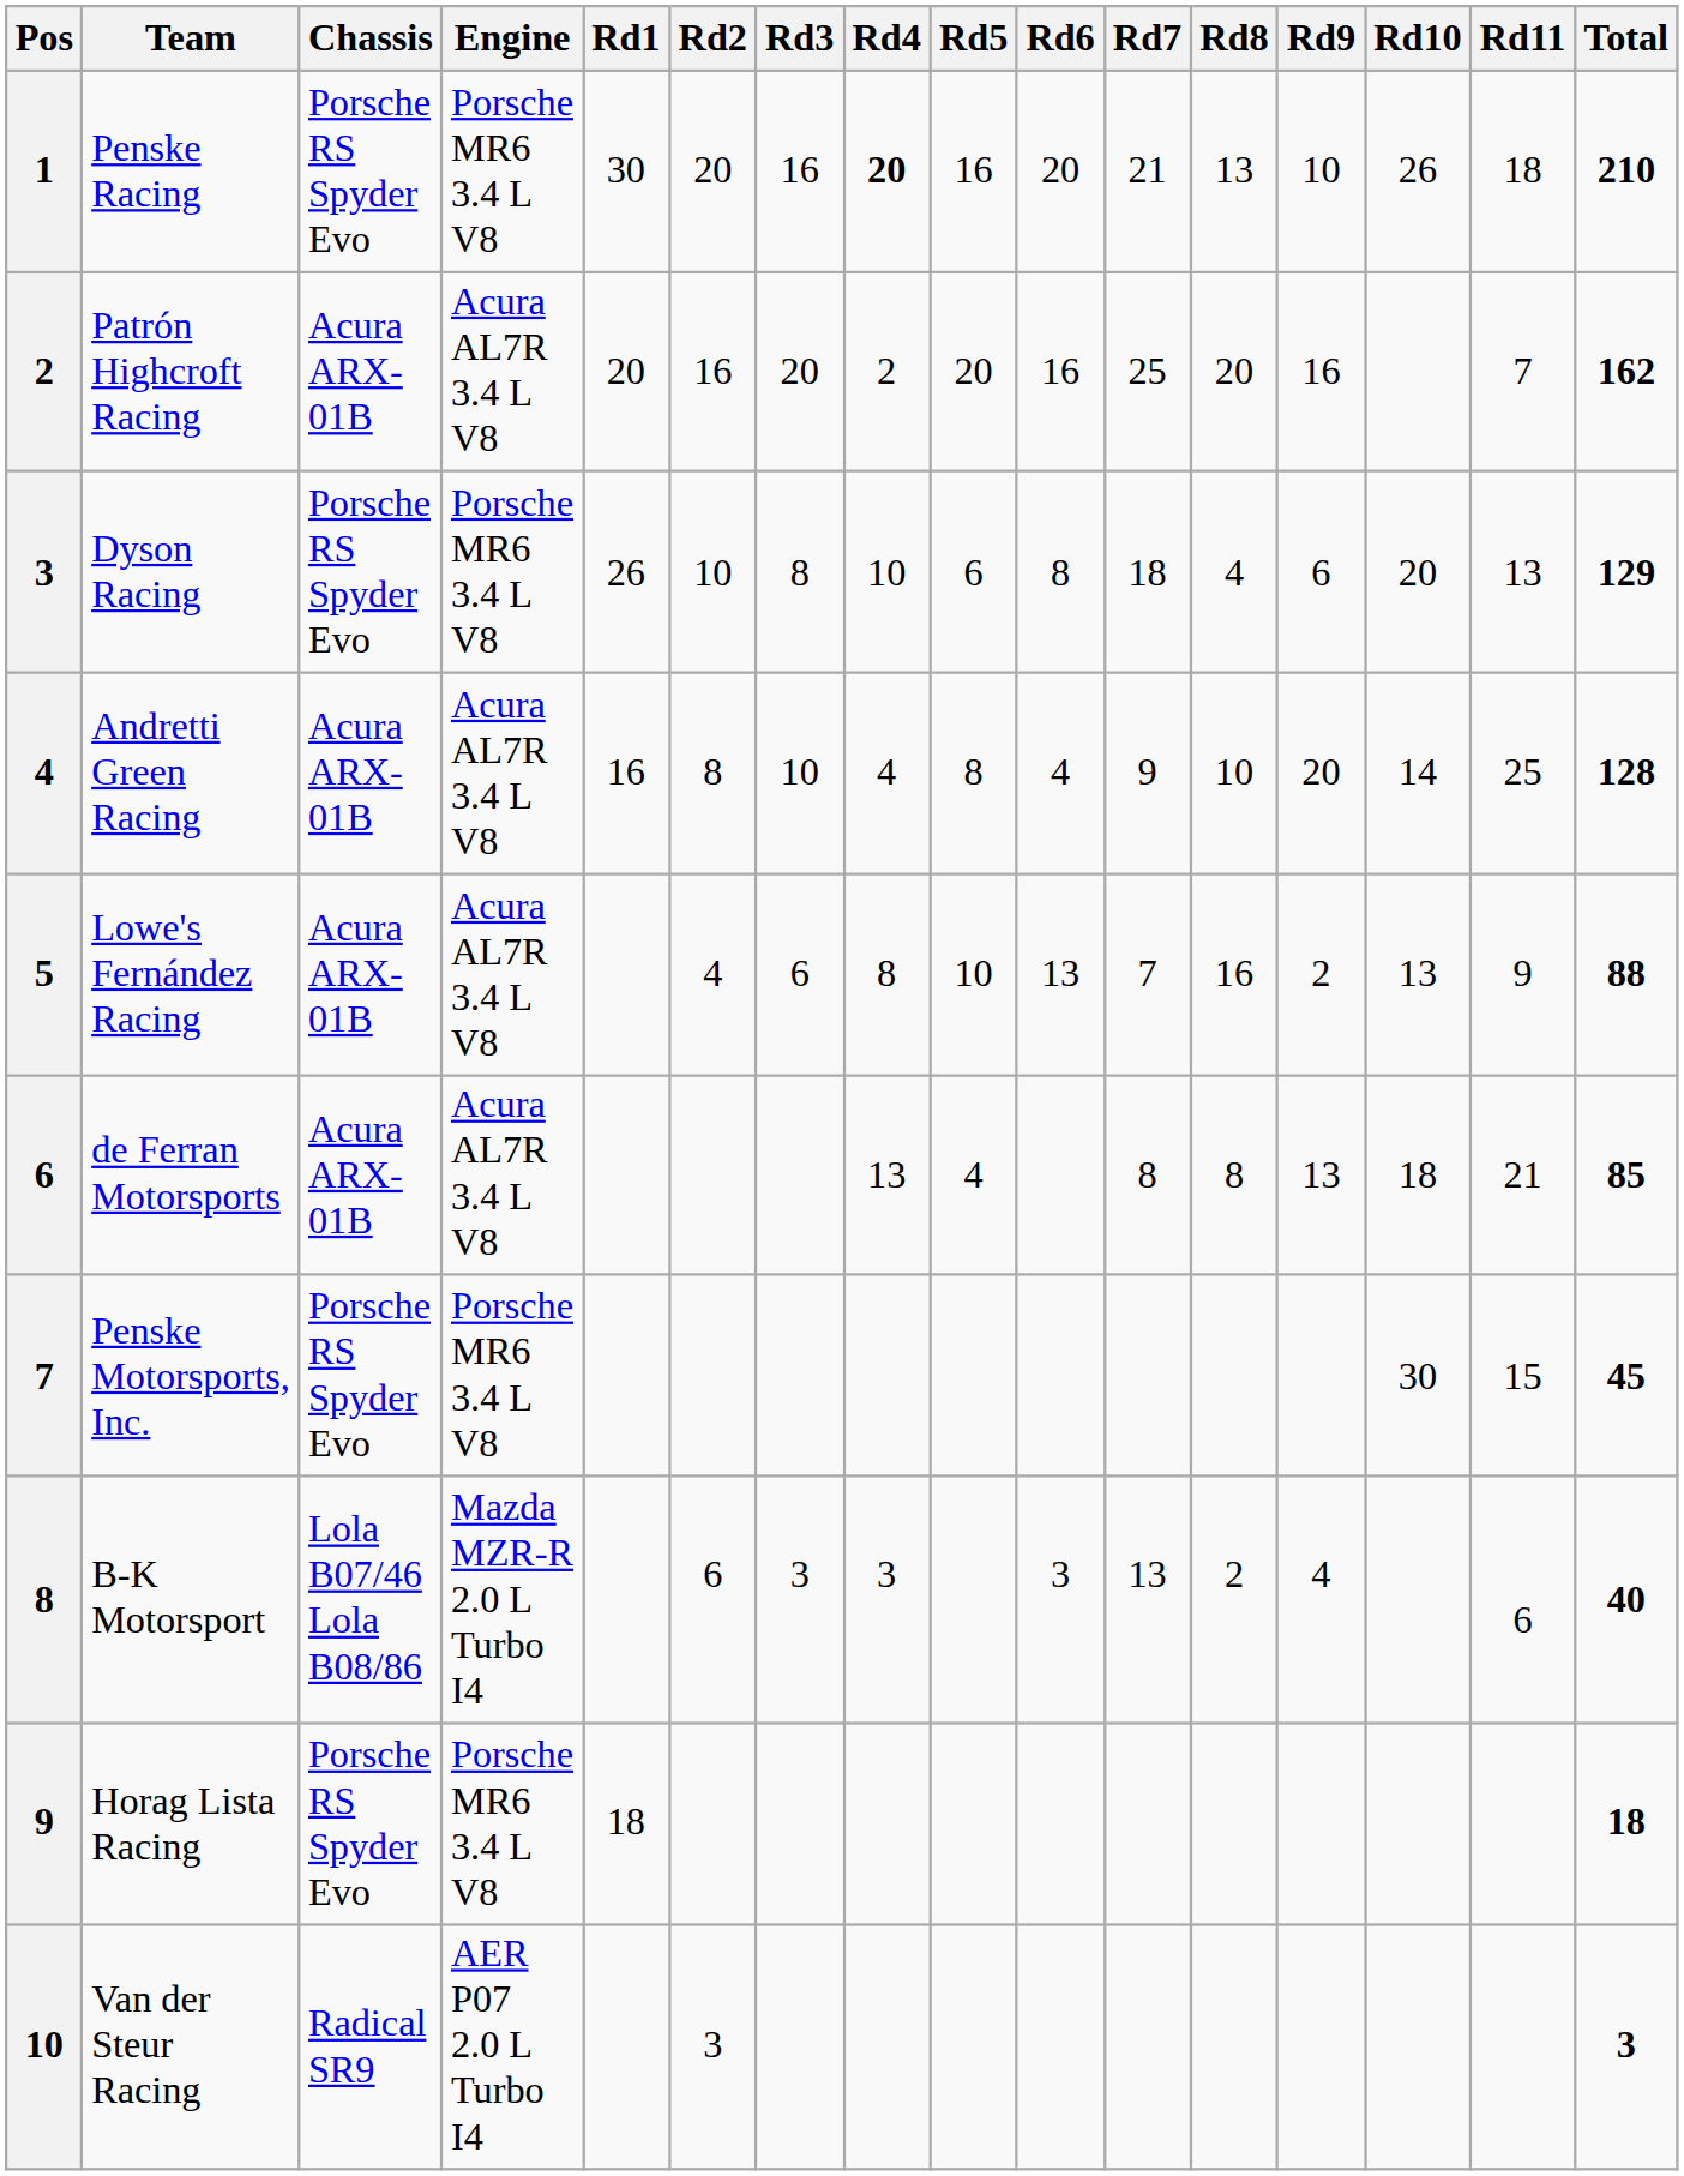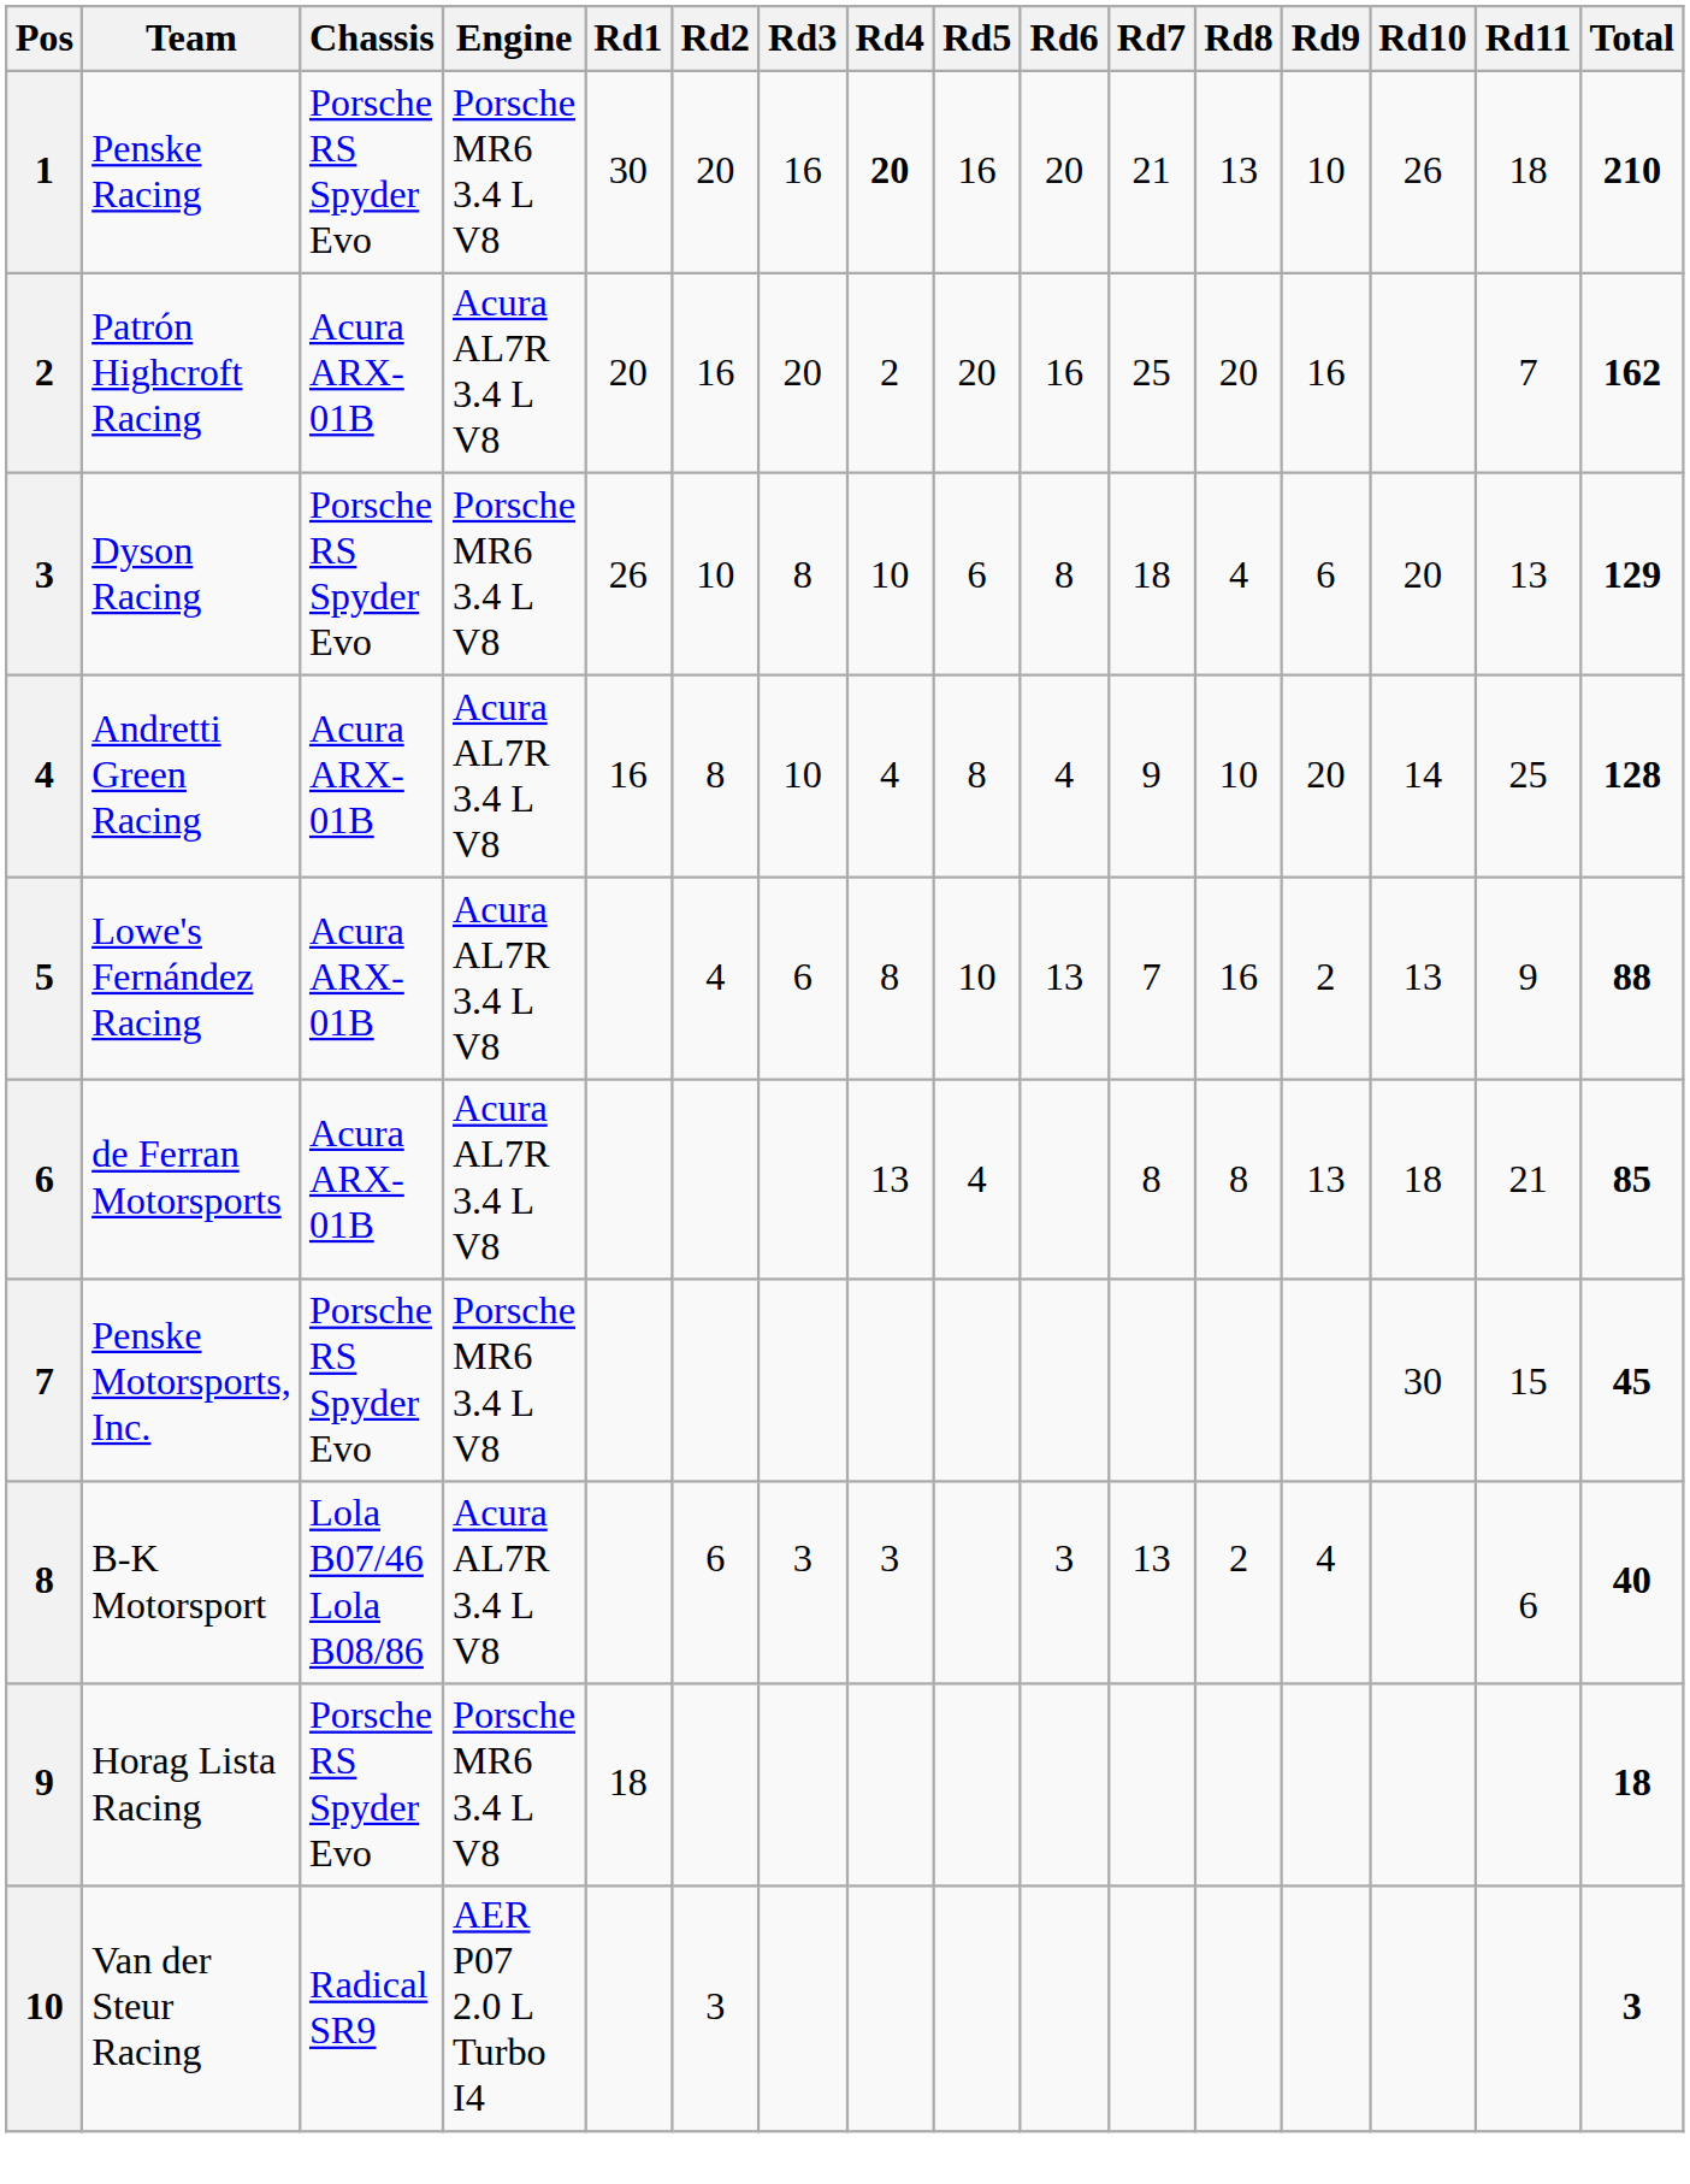 <table class="wikitable" style="font-size: 90%;">
 <tr>
 <th>Pos</th>
 <th>Team</th>
 <th>Chassis</th>
 <th>Engine</th>
 <th>Rd1</th>
 <th>Rd2</th>
 <th>Rd3</th>
 <th>Rd4</th>
 <th>Rd5</th>
 <th>Rd6</th>
 <th>Rd7</th>
 <th>Rd8</th>
 <th>Rd9</th>
 <th>Rd10</th>
 <th>Rd11</th>
 <th>Total</th>
 </tr>
 <tr>
 <th>1</th>
 <td> <a href='#'>Penske Racing</a></td>
 <td><a href='#'>Porsche RS Spyder</a> Evo</td>
 <td><a href='#'>Porsche</a> MR6 3.4 L V8</td>
 <td align="center">30</td>
 <td align="center">20</td>
 <td align="center">16</td>
 <td align="center"><strong>20</strong></td>
 <td align="center">16</td>
 <td align="center">20</td>
 <td align="center">21</td>
 <td align="center">13</td>
 <td align="center">10</td>
 <td align="center">26</td>
 <td align="center">18</td>
 <td align="center"><strong>210</strong></td>
 </tr>
 <tr>
 <th>2</th>
 <td> <a href='#'>Patrón</a> <a href='#'>Highcroft Racing</a></td>
 <td><a href='#'>Acura ARX-01B</a></td>
 <td><a href='#'>Acura</a> AL7R 3.4 L V8</td>
 <td align="center">20</td>
 <td align="center">16</td>
 <td align="center">20</td>
 <td align="center">2</td>
 <td align="center">20</td>
 <td align="center">16</td>
 <td align="center">25</td>
 <td align="center">20</td>
 <td align="center">16</td>
 <td></td>
 <td align="center">7</td>
 <td align="center"><strong>162</strong></td>
 </tr>
 <tr>
 <th>3</th>
 <td> <a href='#'>Dyson Racing</a></td>
 <td><a href='#'>Porsche RS Spyder</a> Evo</td>
 <td><a href='#'>Porsche</a> MR6 3.4 L V8</td>
 <td align="center">26</td>
 <td align="center">10</td>
 <td align="center">8</td>
 <td align="center">10</td>
 <td align="center">6</td>
 <td align="center">8</td>
 <td align="center">18</td>
 <td align="center">4</td>
 <td align="center">6</td>
 <td align="center">20</td>
 <td align="center">13</td>
 <td align="center"><strong>129</strong></td>
 </tr>
 <tr>
 <th>4</th>
 <td> <a href='#'>Andretti Green Racing</a></td>
 <td><a href='#'>Acura ARX-01B</a></td>
 <td><a href='#'>Acura</a> AL7R 3.4 L V8</td>
 <td align="center">16</td>
 <td align="center">8</td>
 <td align="center">10</td>
 <td align="center">4</td>
 <td align="center">8</td>
 <td align="center">4</td>
 <td align="center">9</td>
 <td align="center">10</td>
 <td align="center">20</td>
 <td align="center">14</td>
 <td align="center">25</td>
 <td align="center"><strong>128</strong></td>
 </tr>
 <tr>
 <th>5</th>
 <td> <a href='#'>Lowe's</a> <a href='#'>Fernández Racing</a></td>
 <td><a href='#'>Acura ARX-01B</a></td>
 <td><a href='#'>Acura</a> AL7R 3.4 L V8</td>
 <td></td>
 <td align="center">4</td>
 <td align="center">6</td>
 <td align="center">8</td>
 <td align="center">10</td>
 <td align="center">13</td>
 <td align="center">7</td>
 <td align="center">16</td>
 <td align="center">2</td>
 <td align="center">13</td>
 <td align="center">9</td>
 <td align="center"><strong>88</strong></td>
 </tr>
 <tr>
 <th>6</th>
 <td> <a href='#'>de Ferran Motorsports</a></td>
 <td><a href='#'>Acura ARX-01B</a></td>
 <td><a href='#'>Acura</a> AL7R 3.4 L V8</td>
 <td></td>
 <td></td>
 <td></td>
 <td align="center">13</td>
 <td align="center">4</td>
 <td></td>
 <td align="center">8</td>
 <td align="center">8</td>
 <td align="center">13</td>
 <td align="center">18</td>
 <td align="center">21</td>
 <td align="center"><strong>85</strong></td>
 </tr>
 <tr>
 <th>7</th>
 <td> <a href='#'>Penske Motorsports, Inc.</a></td>
 <td><a href='#'>Porsche RS Spyder</a> Evo</td>
 <td><a href='#'>Porsche</a> MR6 3.4 L V8</td>
 <td></td>
 <td></td>
 <td></td>
 <td></td>
 <td></td>
 <td></td>
 <td></td>
 <td></td>
 <td></td>
 <td align="center">30</td>
 <td align="center">15</td>
 <td align="center"><strong>45</strong></td>
 </tr>
 <tr>
 <th>8</th>
 <td> B-K Motorsport</td>
 <td><a href='#'>Lola B07/46</a><br><a href='#'>Lola B08/86</a></td>
-<td><a href='#'>Mazda</a> <a href='#'>MZR-R</a> 2.0 L Turbo I4</td>
+<td><a href='#'>Acura</a> AL7R 3.4 L V8</td>
 <td></td>
 <td align="center">6<br> </td>
 <td align="center">3<br> </td>
 <td align="center">3<br> </td>
 <td></td>
 <td align="center">3<br> </td>
 <td align="center">13<br> </td>
 <td align="center">2<br> </td>
 <td align="center">4<br> </td>
 <td></td>
 <td align="center"> <br>6</td>
 <td align="center"><strong>40</strong></td>
 </tr>
 <tr>
 <th>9</th>
 <td> Horag Lista Racing</td>
 <td><a href='#'>Porsche RS Spyder</a> Evo</td>
 <td><a href='#'>Porsche</a> MR6 3.4 L V8</td>
 <td align="center">18</td>
 <td></td>
 <td></td>
 <td></td>
 <td></td>
 <td></td>
 <td></td>
 <td></td>
 <td></td>
 <td></td>
 <td></td>
 <td align="center"><strong>18</strong></td>
 </tr>
 <tr>
 <th>10</th>
 <td> Van der Steur Racing</td>
 <td><a href='#'>Radical SR9</a></td>
 <td><a href='#'>AER</a> P07 2.0 L Turbo I4</td>
 <td></td>
 <td align="center">3</td>
 <td></td>
 <td></td>
 <td></td>
 <td></td>
 <td></td>
 <td></td>
 <td></td>
 <td></td>
 <td></td>
 <td align="center"><strong>3</strong></td>
 </tr>
 </table>
